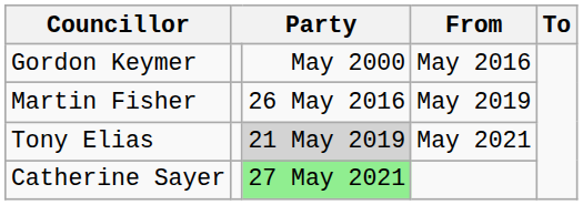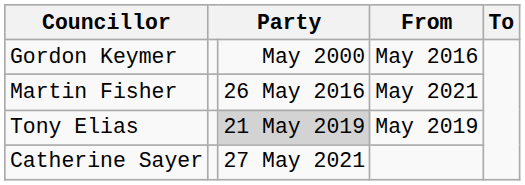 <table class=wikitable>
 <tr>
 <th>Councillor</th>
 <th colspan=2>Party</th>
 <th>From</th>
 <th>To</th>
 </tr>
 <tr>
 <td>Gordon Keymer</td>
 <td></td>
 <td align=right>May 2000</td>
 <td align=right>May 2016</td>
 </tr>
 <tr>
 <td>Martin Fisher</td>
 <td></td>
 <td align=right>26 May 2016</td>
-<td align=right>May 2019</td>
+<td align=right>May 2021</td>
 </tr>
 <tr>
 <td>Tony Elias</td>
 <td></td>
 <td align=right style="background: lightgrey;">21 May 2019</td>
-<td align=right>May 2021</td>
+<td align=right>May 2019</td>
 </tr>
 <tr>
 <td>Catherine Sayer</td>
 <td></td>
-<td align=right style="background: lightgreen;">27 May 2021</td>
+<td align=right>27 May 2021</td>
 <td></td>
 </tr>
 </table>
